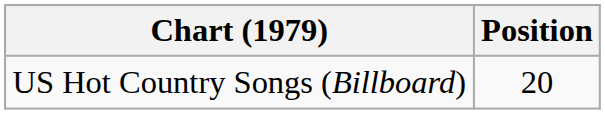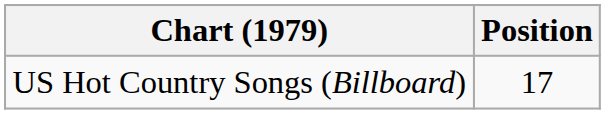 <table class="wikitable">
 <tr>
 <th>Chart (1979)</th>
 <th>Position</th>
 </tr>
 <tr>
 <td>US Hot Country Songs (<em>Billboard</em>)</td>
-<td align="center">20</td>
+<td align="center">17</td>
 </tr>
 </table>
